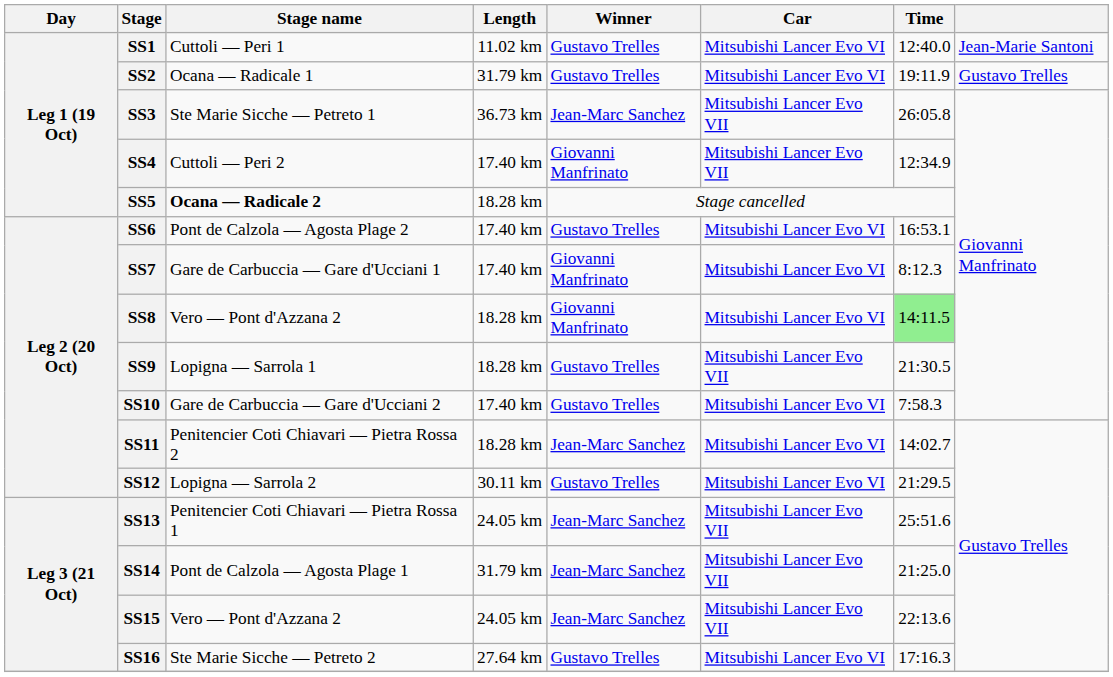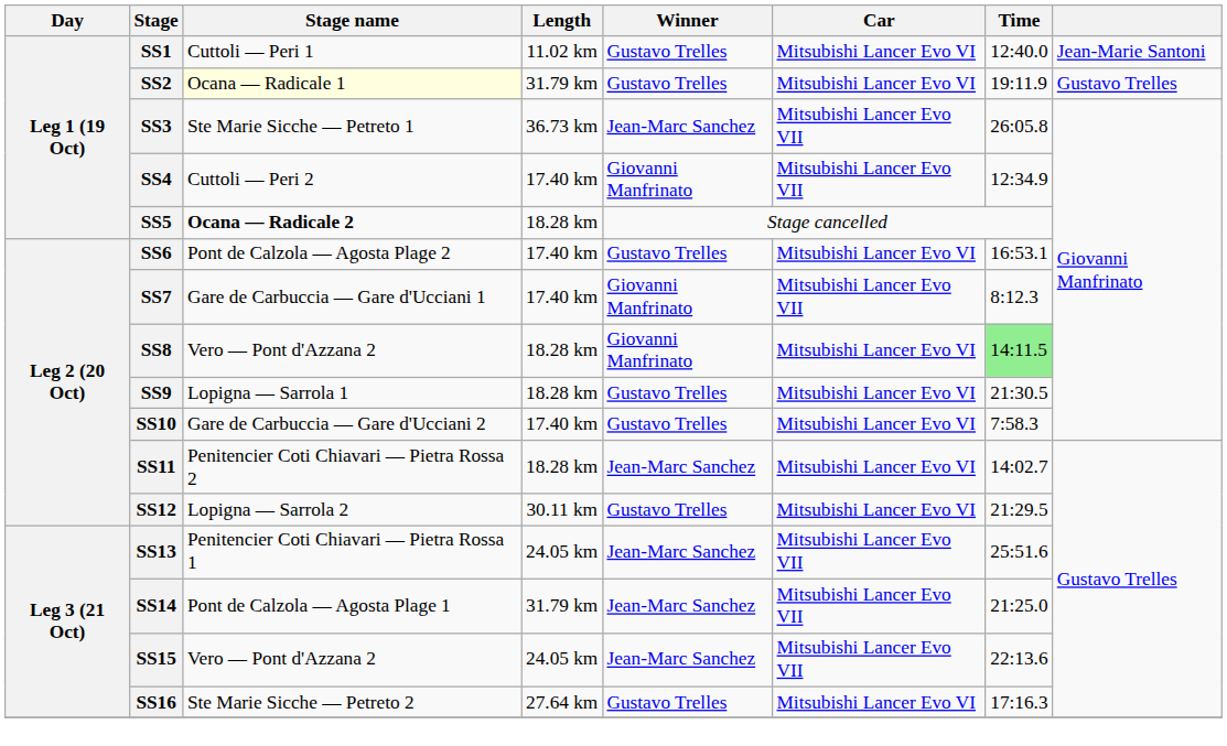 <table class="wikitable" style="font-size: 85%;">
 <tr>
 <th>Day</th>
 <th>Stage</th>
 <th>Stage name</th>
 <th>Length</th>
 <th>Winner</th>
 <th>Car</th>
 <th>Time</th>
 <th></th>
 </tr>
 <tr>
 <th rowspan="5">Leg 1 (19 Oct)</th>
 <th>SS1</th>
 <td>Cuttoli — Peri 1</td>
 <td align="center">11.02 km</td>
 <td> <a href='#'>Gustavo Trelles</a></td>
 <td><a href='#'>Mitsubishi Lancer Evo VI</a></td>
 <td>12:40.0</td>
 <td rowspan="1"> <a href='#'>Jean-Marie Santoni</a></td>
 </tr>
 <tr>
 <th>SS2</th>
-<td>Ocana — Radicale 1</td>
+<td style="background: lightyellow;">Ocana — Radicale 1</td>
 <td align="center">31.79 km</td>
 <td> <a href='#'>Gustavo Trelles</a></td>
 <td><a href='#'>Mitsubishi Lancer Evo VI</a></td>
 <td>19:11.9</td>
 <td rowspan="1"> <a href='#'>Gustavo Trelles</a></td>
 </tr>
 <tr>
 <th>SS3</th>
 <td>Ste Marie Sicche — Petreto 1</td>
 <td align="center">36.73 km</td>
 <td> <a href='#'>Jean-Marc Sanchez</a></td>
 <td><a href='#'>Mitsubishi Lancer Evo VII</a></td>
 <td>26:05.8</td>
 <td rowspan="8"> <a href='#'>Giovanni Manfrinato</a></td>
 </tr>
 <tr>
 <th>SS4</th>
 <td>Cuttoli — Peri 2</td>
 <td align="center">17.40 km</td>
 <td> <a href='#'>Giovanni Manfrinato</a></td>
 <td><a href='#'>Mitsubishi Lancer Evo VII</a></td>
 <td>12:34.9</td>
 </tr>
 <tr>
 <th>SS5</th>
 <td><strong>Ocana — Radicale 2</strong></td>
 <td align="center">18.28 km</td>
 <td colspan="3" align="center"><em>Stage cancelled</em></td>
 </tr>
 <tr>
 <th rowspan="7">Leg 2 (20 Oct)</th>
 <th>SS6</th>
 <td>Pont de Calzola — Agosta Plage 2</td>
 <td align="center">17.40 km</td>
 <td> <a href='#'>Gustavo Trelles</a></td>
 <td><a href='#'>Mitsubishi Lancer Evo VI</a></td>
 <td>16:53.1</td>
 </tr>
 <tr>
 <th>SS7</th>
 <td>Gare de Carbuccia — Gare d'Ucciani 1</td>
 <td align="center">17.40 km</td>
 <td> <a href='#'>Giovanni Manfrinato</a></td>
-<td><a href='#'>Mitsubishi Lancer Evo VI</a></td>
+<td><a href='#'>Mitsubishi Lancer Evo VII</a></td>
 <td>8:12.3</td>
 </tr>
 <tr>
 <th>SS8</th>
 <td>Vero — Pont d'Azzana 2</td>
 <td align="center">18.28 km</td>
 <td> <a href='#'>Giovanni Manfrinato</a></td>
 <td><a href='#'>Mitsubishi Lancer Evo VI</a></td>
 <td style="background: lightgreen;">14:11.5</td>
 </tr>
 <tr>
 <th>SS9</th>
 <td>Lopigna — Sarrola 1</td>
 <td align="center">18.28 km</td>
 <td> <a href='#'>Gustavo Trelles</a></td>
-<td><a href='#'>Mitsubishi Lancer Evo VII</a></td>
+<td><a href='#'>Mitsubishi Lancer Evo VI</a></td>
 <td>21:30.5</td>
 </tr>
 <tr>
 <th>SS10</th>
 <td>Gare de Carbuccia — Gare d'Ucciani 2</td>
 <td align="center">17.40 km</td>
 <td> <a href='#'>Gustavo Trelles</a></td>
 <td><a href='#'>Mitsubishi Lancer Evo VI</a></td>
 <td>7:58.3</td>
 </tr>
 <tr>
 <th>SS11</th>
 <td>Penitencier Coti Chiavari — Pietra Rossa 2</td>
 <td align="center">18.28 km</td>
 <td> <a href='#'>Jean-Marc Sanchez</a></td>
 <td><a href='#'>Mitsubishi Lancer Evo VI</a></td>
 <td>14:02.7</td>
 <td rowspan="6"> <a href='#'>Gustavo Trelles</a></td>
 </tr>
 <tr>
 <th>SS12</th>
 <td>Lopigna — Sarrola 2</td>
 <td align="center">30.11 km</td>
 <td> <a href='#'>Gustavo Trelles</a></td>
 <td><a href='#'>Mitsubishi Lancer Evo VI</a></td>
 <td>21:29.5</td>
 </tr>
 <tr>
 <th rowspan="4">Leg 3 (21 Oct)</th>
 <th>SS13</th>
 <td>Penitencier Coti Chiavari — Pietra Rossa 1</td>
 <td align="center">24.05 km</td>
 <td> <a href='#'>Jean-Marc Sanchez</a></td>
 <td><a href='#'>Mitsubishi Lancer Evo VII</a></td>
 <td>25:51.6</td>
 </tr>
 <tr>
 <th>SS14</th>
 <td>Pont de Calzola — Agosta Plage 1</td>
 <td align="center">31.79 km</td>
 <td> <a href='#'>Jean-Marc Sanchez</a></td>
 <td><a href='#'>Mitsubishi Lancer Evo VII</a></td>
 <td>21:25.0</td>
 </tr>
 <tr>
 <th>SS15</th>
 <td>Vero — Pont d'Azzana 2</td>
 <td align="center">24.05 km</td>
 <td> <a href='#'>Jean-Marc Sanchez</a></td>
 <td><a href='#'>Mitsubishi Lancer Evo VII</a></td>
 <td>22:13.6</td>
 </tr>
 <tr>
 <th>SS16</th>
 <td>Ste Marie Sicche — Petreto 2</td>
 <td align="center">27.64 km</td>
 <td> <a href='#'>Gustavo Trelles</a></td>
 <td><a href='#'>Mitsubishi Lancer Evo VI</a></td>
 <td>17:16.3</td>
 </tr>
 <tr>
 </tr>
 </table>
